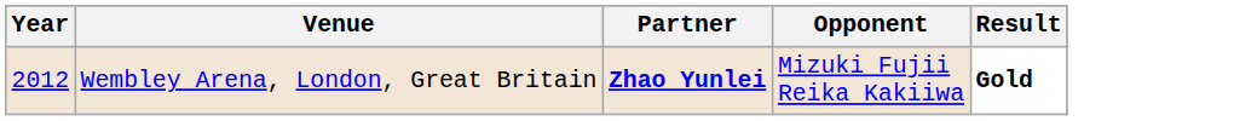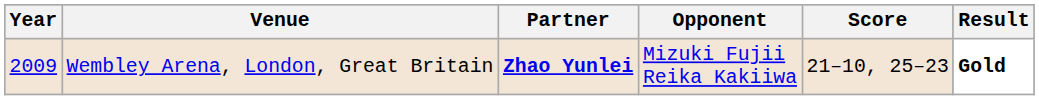 <table class="sortable wikitable" style="font-size: 90%;">
 <tr>
 <th>Year</th>
 <th>Venue</th>
 <th>Partner</th>
 <th>Opponent</th>
+<th>Score</th>
 <th>Result</th>
 </tr>
 <tr style="background:#F3E6D7">
-<td align="center"><a href='#'>2012</a></td>
+<td align="center"><a href='#'>2009</a></td>
 <td align="left"><a href='#'>Wembley Arena</a>, <a href='#'>London</a>, Great Britain</td>
 <td align="left"><strong> <a href='#'>Zhao Yunlei</a></strong></td>
 <td align="left"> <a href='#'>Mizuki Fujii</a><br> <a href='#'>Reika Kakiiwa</a></td>
+<td align="left">21–10, 25–23</td>
 <td style="text-align:left; background:white"> <strong>Gold</strong></td>
 </tr>
 </table>
